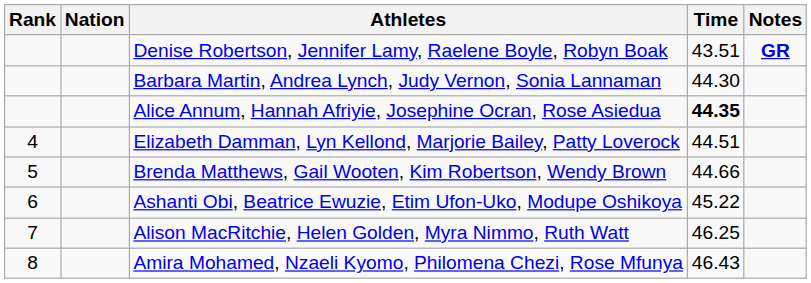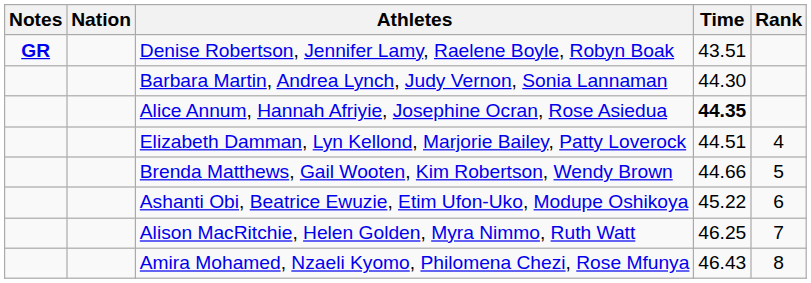 <table class="wikitable sortable" style="text-align:center">
 <tr>
-<th>Rank</th>
+<th>Notes</th>
 <th>Nation</th>
 <th>Athletes</th>
 <th>Time</th>
-<th>Notes</th>
+<th>Rank</th>
 </tr>
 <tr>
-<td></td>
+<td><strong><a href='#'>GR</a></strong></td>
 <td align=left></td>
 <td align=left><a href='#'>Denise Robertson</a>, <a href='#'>Jennifer Lamy</a>, <a href='#'>Raelene Boyle</a>, <a href='#'>Robyn Boak</a></td>
 <td>43.51</td>
-<td><strong><a href='#'>GR</a></strong></td>
+<td></td>
 </tr>
 <tr>
 <td></td>
 <td align=left></td>
 <td align=left><a href='#'>Barbara Martin</a>, <a href='#'>Andrea Lynch</a>, <a href='#'>Judy Vernon</a>, <a href='#'>Sonia Lannaman</a></td>
 <td>44.30</td>
 <td></td>
 </tr>
 <tr>
 <td></td>
 <td align=left></td>
 <td align=left><a href='#'>Alice Annum</a>, <a href='#'>Hannah Afriyie</a>, <a href='#'>Josephine Ocran</a>, <a href='#'>Rose Asiedua</a></td>
 <td><strong>44.35</strong></td>
 <td></td>
 </tr>
 <tr>
-<td>4</td>
+<td></td>
 <td align=left></td>
 <td align=left><a href='#'>Elizabeth Damman</a>, <a href='#'>Lyn Kellond</a>, <a href='#'>Marjorie Bailey</a>, <a href='#'>Patty Loverock</a></td>
 <td>44.51</td>
-<td></td>
+<td>4</td>
 </tr>
 <tr>
-<td>5</td>
+<td></td>
 <td align=left></td>
 <td align=left><a href='#'>Brenda Matthews</a>, <a href='#'>Gail Wooten</a>, <a href='#'>Kim Robertson</a>, <a href='#'>Wendy Brown</a></td>
 <td>44.66</td>
-<td></td>
+<td>5</td>
 </tr>
 <tr>
-<td>6</td>
+<td></td>
 <td align=left></td>
 <td align=left><a href='#'>Ashanti Obi</a>, <a href='#'>Beatrice Ewuzie</a>, <a href='#'>Etim Ufon-Uko</a>, <a href='#'>Modupe Oshikoya</a></td>
 <td>45.22</td>
-<td></td>
+<td>6</td>
 </tr>
 <tr>
-<td>7</td>
+<td></td>
 <td align=left></td>
 <td align=left><a href='#'>Alison MacRitchie</a>, <a href='#'>Helen Golden</a>, <a href='#'>Myra Nimmo</a>, <a href='#'>Ruth Watt</a></td>
 <td>46.25</td>
-<td></td>
+<td>7</td>
 </tr>
 <tr>
-<td>8</td>
+<td></td>
 <td align=left></td>
 <td align=left><a href='#'>Amira Mohamed</a>, <a href='#'>Nzaeli Kyomo</a>, <a href='#'>Philomena Chezi</a>, <a href='#'>Rose Mfunya</a></td>
 <td>46.43</td>
-<td></td>
+<td>8</td>
 </tr>
 </table>
